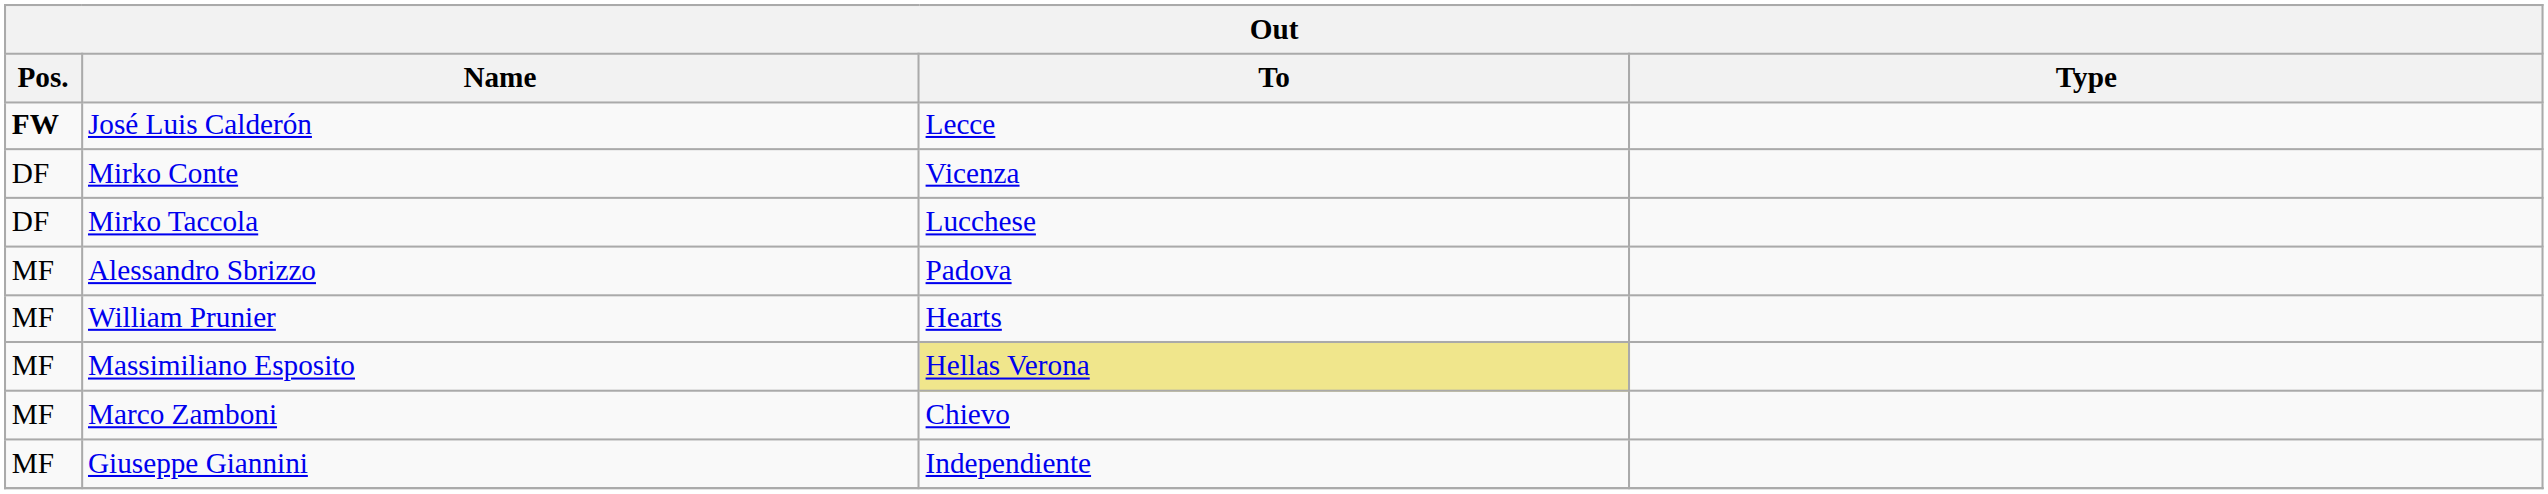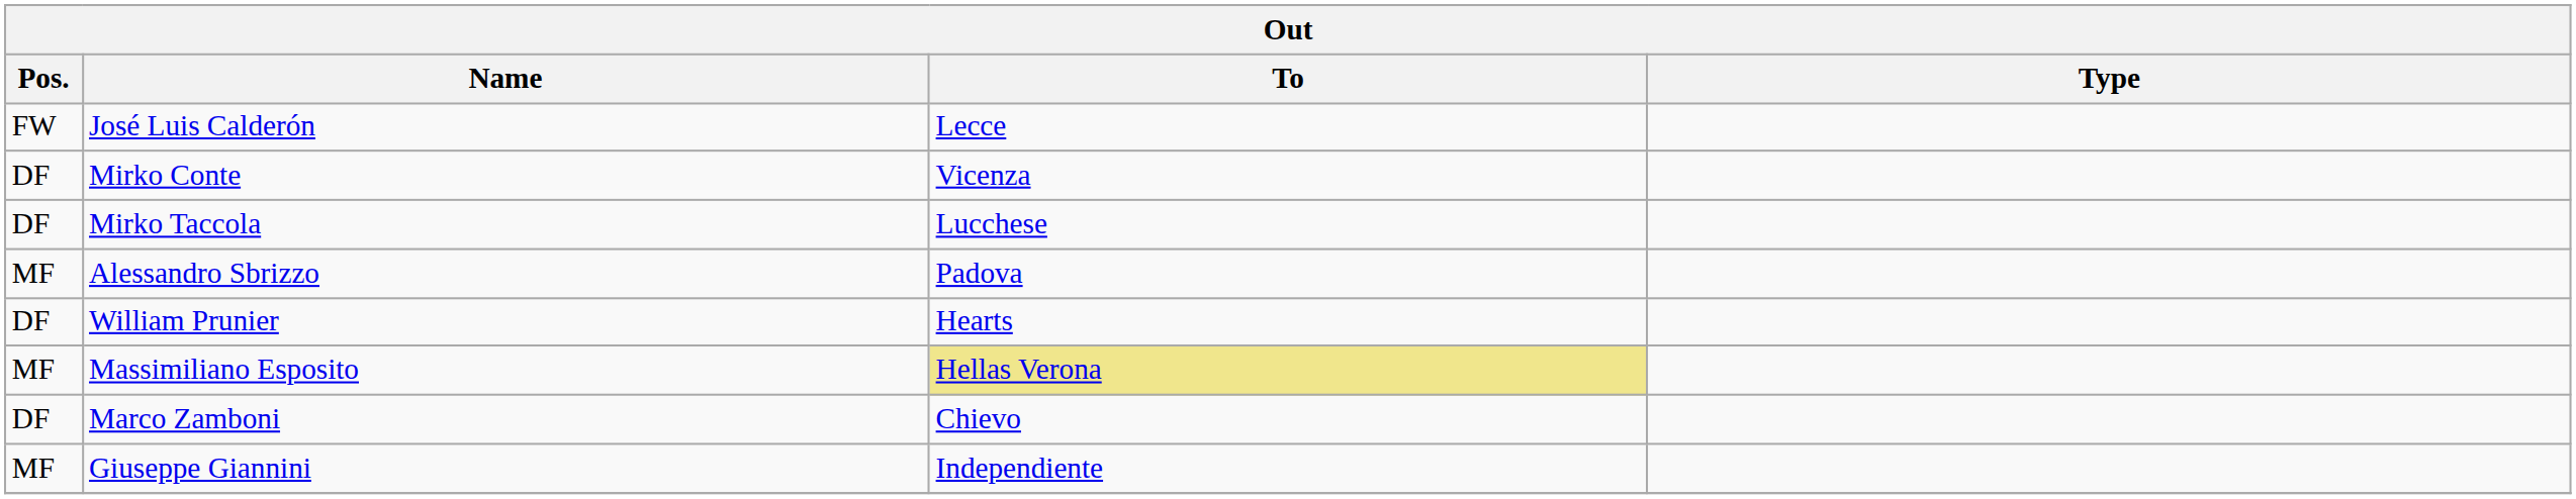 <table class="wikitable" style="font-size:90%;width:99%;">
 <tr>
 <th colspan="4">Out</th>
 </tr>
 <tr>
 <th width=3%>Pos.</th>
 <th width=33%>Name</th>
 <th width=28%>To</th>
 <th width=36%>Type</th>
 </tr>
 <tr>
-<td><strong>FW</strong></td>
+<td>FW</td>
 <td><a href='#'>José Luis Calderón</a></td>
 <td><a href='#'>Lecce</a></td>
 <td></td>
 </tr>
 <tr>
 <td>DF</td>
 <td><a href='#'>Mirko Conte</a></td>
 <td><a href='#'>Vicenza</a></td>
 <td></td>
 </tr>
 <tr>
 <td>DF</td>
 <td><a href='#'>Mirko Taccola</a></td>
 <td><a href='#'>Lucchese</a></td>
 <td></td>
 </tr>
 <tr>
 <td>MF</td>
 <td><a href='#'>Alessandro Sbrizzo</a></td>
 <td><a href='#'>Padova</a></td>
 <td></td>
 </tr>
 <tr>
-<td>MF</td>
+<td>DF</td>
 <td><a href='#'>William Prunier</a></td>
 <td><a href='#'>Hearts</a></td>
 <td></td>
 </tr>
 <tr>
 <td>MF</td>
 <td><a href='#'>Massimiliano Esposito</a></td>
 <td style="background: khaki;"><a href='#'>Hellas Verona</a></td>
 <td></td>
 </tr>
 <tr>
-<td>MF</td>
+<td>DF</td>
 <td><a href='#'>Marco Zamboni</a></td>
 <td><a href='#'>Chievo</a></td>
 <td></td>
 </tr>
 <tr>
 <td>MF</td>
 <td><a href='#'>Giuseppe Giannini</a></td>
 <td><a href='#'>Independiente</a></td>
 <td></td>
 </tr>
 <tr>
 </tr>
 </table>
